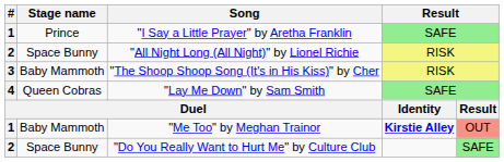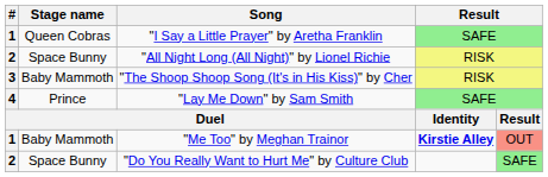 <table class="wikitable plainrowheaders" style="text-align: center;">
 <tr>
 <th>#</th>
 <th>Stage name</th>
 <th>Song</th>
 <th colspan="2">Result</th>
 </tr>
 <tr>
 <th>1</th>
-<td>Prince</td>
+<td>Queen Cobras</td>
 <td>"<a href='#'>I Say a Little Prayer</a>" by <a href='#'>Aretha Franklin</a></td>
 <td colspan="2" bgcolor=lightgreen>SAFE</td>
 </tr>
 <tr>
 <th>2</th>
 <td>Space Bunny</td>
 <td>"<a href='#'>All Night Long (All Night)</a>" by <a href='#'>Lionel Richie</a></td>
 <td colspan="2" bgcolor="#F3F781">RISK</td>
 </tr>
 <tr>
 <th>3</th>
 <td>Baby Mammoth</td>
 <td>"<a href='#'>The Shoop Shoop Song (It's in His Kiss)</a>" by <a href='#'>Cher</a></td>
 <td colspan="2" bgcolor="#F3F781">RISK</td>
 </tr>
 <tr>
 <th>4</th>
-<td>Queen Cobras</td>
+<td>Prince</td>
 <td>"<a href='#'>Lay Me Down</a>" by <a href='#'>Sam Smith</a></td>
 <td colspan="2" bgcolor=lightgreen>SAFE</td>
 </tr>
 <tr>
 <th colspan="3">Duel</th>
 <th>Identity</th>
 <th>Result</th>
 </tr>
 <tr>
 <th>1</th>
 <td>Baby Mammoth</td>
 <td>"<a href='#'>Me Too</a>" by <a href='#'>Meghan Trainor</a></td>
 <td><strong><a href='#'>Kirstie Alley</a></strong></td>
 <td bgcolor=#F99185>OUT</td>
 </tr>
 <tr>
 <th>2</th>
 <td>Space Bunny</td>
 <td>"<a href='#'>Do You Really Want to Hurt Me</a>" by <a href='#'>Culture Club</a></td>
 <td></td>
 <td bgcolor=lightgreen>SAFE</td>
 </tr>
 </table>
